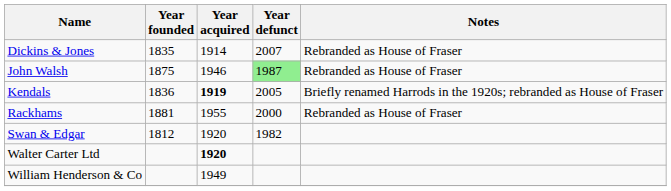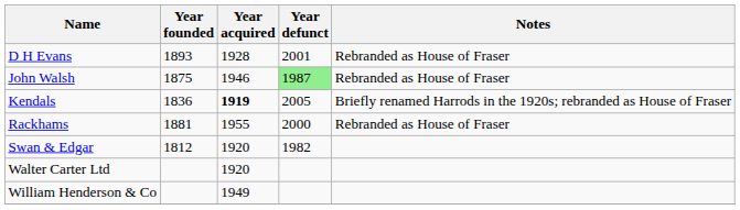 <table class="wikitable sortable">
 <tr>
 <th>Name</th>
 <th>Year<br>founded</th>
 <th>Year<br>acquired</th>
 <th>Year<br>defunct</th>
 <th class="unsortable">Notes</th>
 </tr>
 <tr>
-<td><a href='#'>Dickins & Jones</a></td>
-<td>1835</td>
-<td>1914</td>
-<td>2007</td>
+<td><a href='#'>D H Evans</a></td>
+<td>1893</td>
+<td>1928</td>
+<td>2001</td>
 <td>Rebranded as House of Fraser</td>
 </tr>
 <tr>
 <td><a href='#'>John Walsh</a></td>
 <td>1875</td>
 <td>1946</td>
 <td style="background: lightgreen;">1987</td>
 <td>Rebranded as House of Fraser</td>
 </tr>
 <tr>
 <td><a href='#'>Kendals</a></td>
 <td>1836</td>
 <td><strong>1919</strong></td>
 <td>2005</td>
 <td>Briefly renamed Harrods in the 1920s; rebranded as House of Fraser</td>
 </tr>
 <tr>
 <td><a href='#'>Rackhams</a></td>
 <td>1881</td>
 <td>1955</td>
 <td>2000</td>
 <td>Rebranded as House of Fraser</td>
 </tr>
 <tr>
 <td><a href='#'>Swan & Edgar</a></td>
 <td>1812</td>
 <td>1920</td>
 <td>1982</td>
 <td></td>
 </tr>
 <tr>
 <td>Walter Carter Ltd</td>
 <td></td>
-<td><strong>1920</strong></td>
+<td>1920</td>
 <td></td>
 <td></td>
 </tr>
 <tr>
 <td>William Henderson & Co</td>
 <td></td>
 <td>1949</td>
 <td></td>
 <td></td>
 </tr>
 <tr>
 </tr>
 </table>
